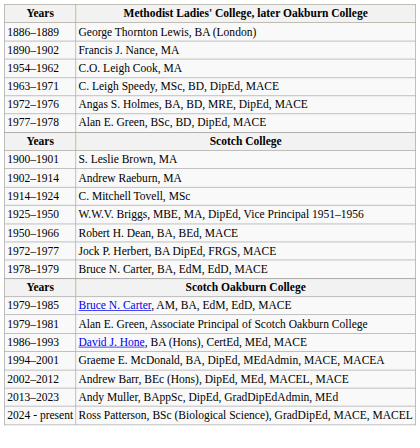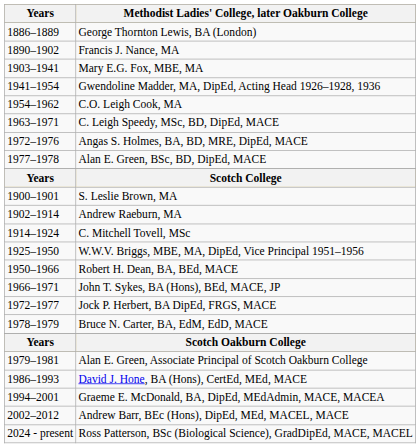 <table class="wikitable" style="margin:1em auto;">
 <tr bgcolor="#FFCC33">
 <th>Years</th>
 <th>Methodist Ladies' College, later Oakburn College</th>
 </tr>
 <tr>
 <td>1886–1889</td>
 <td>George Thornton Lewis, BA (London)</td>
 </tr>
 <tr>
 <td>1890–1902</td>
 <td>Francis J. Nance, MA</td>
+</tr>
+<tr>
+<td>1903–1941</td>
+<td>Mary E.G. Fox, MBE, MA</td>
+</tr>
+<tr>
+<td>1941–1954</td>
+<td>Gwendoline Madder, MA, DipEd, Acting Head 1926–1928, 1936</td>
 </tr>
 <tr>
 <td>1954–1962</td>
 <td>C.O. Leigh Cook, MA</td>
 </tr>
 <tr>
 <td>1963–1971</td>
 <td>C. Leigh Speedy, MSc, BD, DipEd, MACE</td>
 </tr>
 <tr>
 <td>1972–1976</td>
 <td>Angas S. Holmes, BA, BD, MRE, DipEd, MACE</td>
 </tr>
 <tr>
 <td>1977–1978</td>
 <td>Alan E. Green, BSc, BD, DipEd, MACE</td>
 </tr>
 <tr>
 </tr>
 <tr bgcolor="#FFCC33">
 <th>Years</th>
 <th>Scotch College</th>
 </tr>
 <tr>
 <td>1900–1901</td>
 <td>S. Leslie Brown, MA</td>
 </tr>
 <tr>
 <td>1902–1914</td>
 <td>Andrew Raeburn, MA</td>
 </tr>
 <tr>
 <td>1914–1924</td>
 <td>C. Mitchell Tovell, MSc</td>
 </tr>
 <tr>
 <td>1925–1950</td>
 <td>W.W.V. Briggs, MBE, MA, DipEd, Vice Principal 1951–1956</td>
 </tr>
 <tr>
 <td>1950–1966</td>
 <td>Robert H. Dean, BA, BEd, MACE</td>
 </tr>
 <tr>
+<td>1966–1971</td>
+<td>John T. Sykes, BA (Hons), BEd, MACE, JP</td>
+</tr>
+<tr>
 <td>1972–1977</td>
 <td>Jock P. Herbert, BA DipEd, FRGS, MACE</td>
 </tr>
 <tr>
 <td>1978–1979</td>
 <td>Bruce N. Carter, BA, EdM, EdD, MACE</td>
 </tr>
 <tr>
 </tr>
 <tr bgcolor="#FFCC33">
 <th>Years</th>
 <th>Scotch Oakburn College</th>
-</tr>
-<tr>
-<td>1979–1985</td>
-<td><a href='#'>Bruce N. Carter</a>, AM, BA, EdM, EdD, MACE</td>
 </tr>
 <tr>
 <td>1979–1981</td>
 <td>Alan E. Green, Associate Principal of Scotch Oakburn College</td>
 </tr>
 <tr>
 <td>1986–1993</td>
 <td><a href='#'>David J. Hone</a>, BA (Hons), CertEd, MEd, MACE</td>
 </tr>
 <tr>
 <td>1994–2001</td>
 <td>Graeme E. McDonald, BA, DipEd, MEdAdmin, MACE, MACEA</td>
 </tr>
 <tr>
 <td>2002–2012</td>
 <td>Andrew Barr, BEc (Hons), DipEd, MEd, MACEL, MACE</td>
 </tr>
 <tr>
-<td>2013–2023</td>
-<td>Andy Muller, BAppSc, DipEd, GradDipEdAdmin, MEd</td>
-</tr>
-<tr>
 <td>2024 - present</td>
 <td>Ross Patterson, BSc (Biological Science), GradDipEd, MACE, MACEL</td>
 </tr>
 </table>
